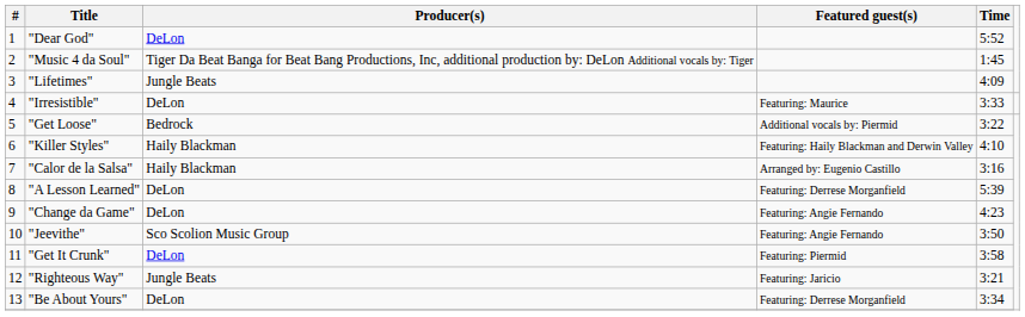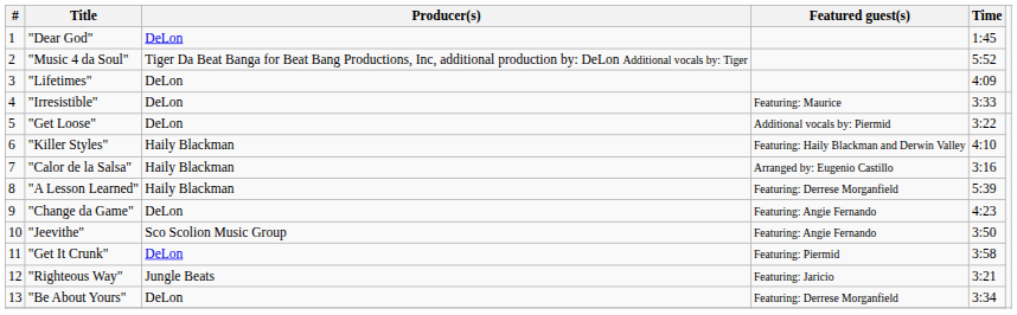 <table class="wikitable">
 <tr>
 <th>#</th>
 <th>Title</th>
 <th>Producer(s)</th>
 <th>Featured guest(s)</th>
 <th>Time</th>
 </tr>
 <tr>
 <td>1</td>
 <td>"Dear God"</td>
 <td><a href='#'>DeLon</a></td>
 <td></td>
-<td>5:52</td>
+<td>1:45</td>
 </tr>
 <tr>
 <td>2</td>
 <td>"Music 4 da Soul"</td>
 <td>Tiger Da Beat Banga for Beat Bang Productions, Inc, additional production by: DeLon <small>Additional vocals by: Tiger </small></td>
 <td></td>
-<td>1:45</td>
+<td>5:52</td>
 </tr>
 <tr>
 <td>3</td>
 <td>"Lifetimes"</td>
-<td>Jungle Beats</td>
+<td>DeLon</td>
 <td></td>
 <td>4:09</td>
 </tr>
 <tr>
 <td>4</td>
 <td>"Irresistible"</td>
 <td>DeLon</td>
 <td><small>Featuring: Maurice </small></td>
 <td>3:33</td>
 <td></td>
 </tr>
 <tr>
 <td>5</td>
 <td>"Get Loose"</td>
-<td>Bedrock</td>
+<td>DeLon</td>
 <td><small>Additional vocals by: Piermid</small></td>
 <td>3:22</td>
 </tr>
 <tr>
 <td>6</td>
 <td>"Killer Styles"</td>
 <td>Haily Blackman</td>
 <td><small>Featuring: Haily Blackman and Derwin Valley</small></td>
 <td>4:10</td>
 </tr>
 <tr>
 <td>7</td>
 <td>"Calor de la Salsa"</td>
 <td>Haily Blackman</td>
 <td><small>Arranged by: Eugenio Castillo</small></td>
 <td>3:16</td>
 </tr>
 <tr>
 <td>8</td>
 <td>"A Lesson Learned"</td>
-<td>DeLon</td>
+<td>Haily Blackman</td>
 <td><small>Featuring: Derrese Morganfield</small></td>
 <td>5:39</td>
 </tr>
 <tr>
 <td>9</td>
 <td>"Change da Game"</td>
 <td>DeLon</td>
 <td><small>Featuring: Angie Fernando</small></td>
 <td>4:23</td>
 </tr>
 <tr>
 <td>10</td>
 <td>"Jeevithe"</td>
 <td>Sco Scolion Music Group</td>
 <td><small>Featuring: Angie Fernando</small></td>
 <td>3:50</td>
 </tr>
 <tr>
 <td>11</td>
 <td>"Get It Crunk"</td>
 <td><a href='#'>DeLon</a></td>
 <td><small>Featuring: Piermid</small></td>
 <td>3:58</td>
 </tr>
 <tr>
 <td>12</td>
 <td>"Righteous Way"</td>
 <td>Jungle Beats</td>
 <td><small>Featuring: Jaricio</small></td>
 <td>3:21</td>
 </tr>
 <tr>
 <td>13</td>
 <td>"Be About Yours"</td>
 <td>DeLon</td>
 <td><small>Featuring: Derrese Morganfield </small></td>
 <td>3:34</td>
 </tr>
 <tr>
 </tr>
 </table>
